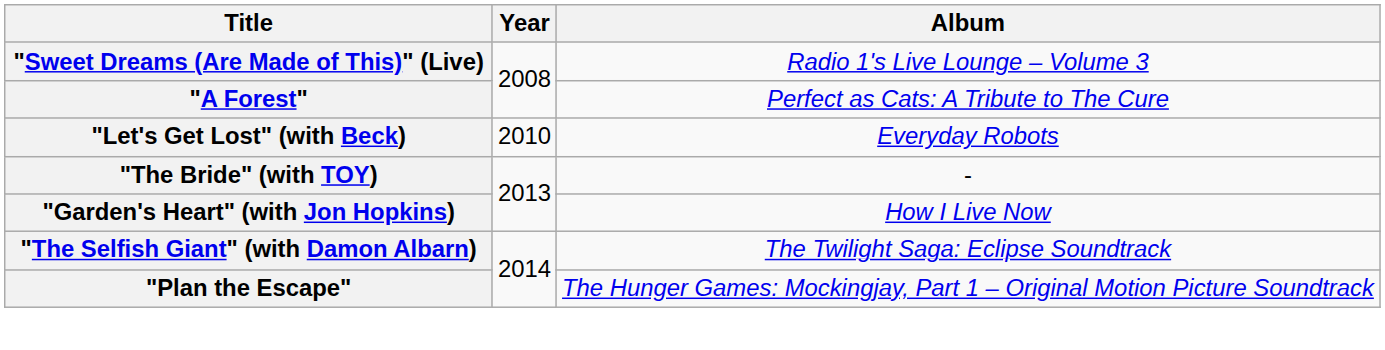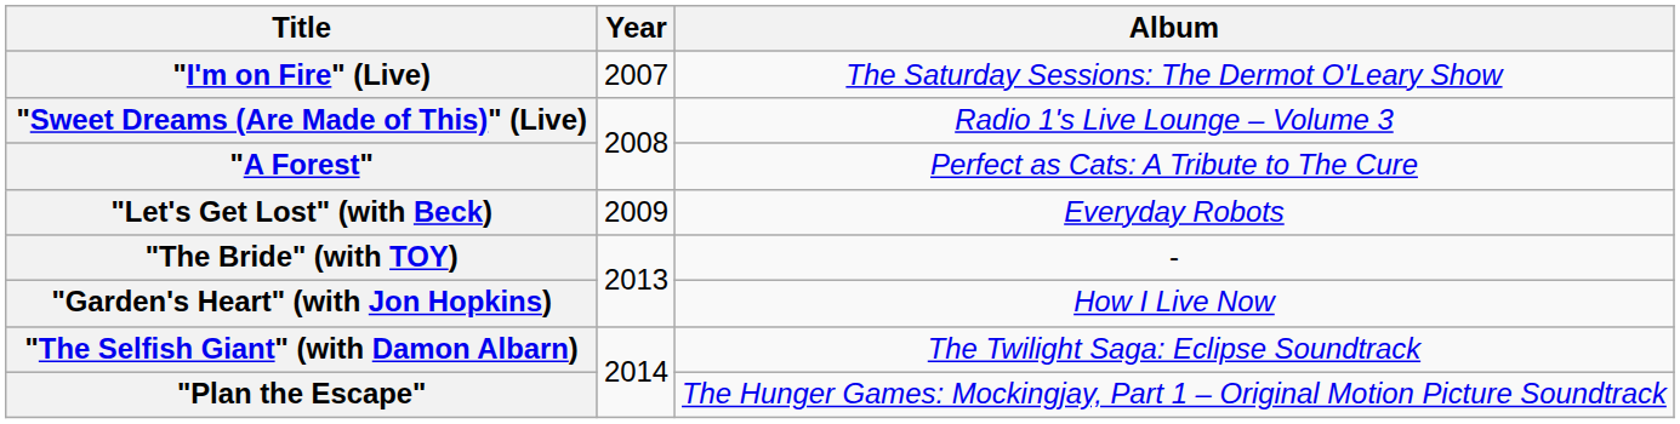 <table class="wikitable plainrowheaders" style="text-align:center;">
 <tr>
 <th scope="col" style="width:20em;">Title</th>
 <th scope="col">Year</th>
 <th scope="col">Album</th>
+</tr>
+<tr>
+<th scope="row">"<a href='#'>I'm on Fire</a>" <span>(Live)</span></th>
+<td>2007</td>
+<td><em><a href='#'>The Saturday Sessions: The Dermot O'Leary Show</a></em></td>
 </tr>
 <tr>
 <th scope="row">"<a href='#'>Sweet Dreams (Are Made of This)</a>" <span>(Live)</span></th>
 <td rowspan=2>2008</td>
 <td><em><a href='#'>Radio 1's Live Lounge – Volume 3</a></em></td>
 </tr>
 <tr>
 <th scope="row">"<a href='#'>A Forest</a>"</th>
 <td><em><a href='#'>Perfect as Cats: A Tribute to The Cure</a></em></td>
 </tr>
 <tr>
 <th scope="row">"Let's Get Lost" <span>(with <a href='#'>Beck</a>)</span></th>
-<td>2010</td>
+<td>2009</td>
 <td><em><a href='#'>Everyday Robots</a></em></td>
 </tr>
 <tr>
 <th scope="row">"The Bride" <span>(with <a href='#'>TOY</a>)</span></th>
 <td rowspan="2">2013</td>
 <td>-</td>
 </tr>
 <tr>
 <th scope="row">"Garden's Heart" <span>(with <a href='#'>Jon Hopkins</a>)</span></th>
 <td><em><a href='#'>How I Live Now</a></em></td>
 </tr>
 <tr>
 <th scope="row">"<a href='#'>The Selfish Giant</a>" <span>(with <a href='#'>Damon Albarn</a>)</span></th>
 <td rowspan="2">2014</td>
 <td><em><a href='#'>The Twilight Saga: Eclipse Soundtrack</a></em></td>
 </tr>
 <tr>
 <th scope="row">"Plan the Escape" <span></span></th>
 <td><em><a href='#'>The Hunger Games: Mockingjay, Part 1 – Original Motion Picture Soundtrack</a></em></td>
 </tr>
 </table>
